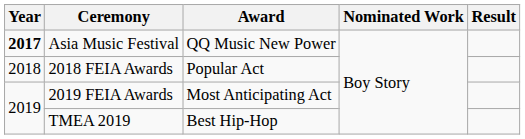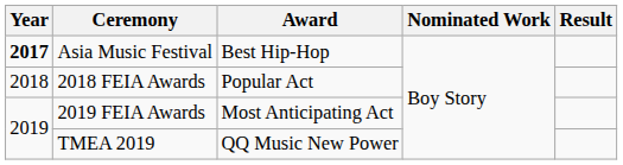 <table class="wikitable">
 <tr>
 <th>Year</th>
 <th>Ceremony</th>
 <th>Award</th>
 <th>Nominated Work</th>
 <th>Result</th>
 </tr>
 <tr>
 <td><strong>2017</strong></td>
 <td>Asia Music Festival</td>
-<td>QQ Music New Power</td>
+<td>Best Hip-Hop</td>
 <td rowspan="4">Boy Story</td>
 <td></td>
 </tr>
 <tr>
 <td>2018</td>
 <td>2018 FEIA Awards</td>
 <td>Popular Act</td>
 <td></td>
 </tr>
 <tr>
 <td rowspan="2">2019</td>
 <td>2019 FEIA Awards</td>
 <td>Most Anticipating Act</td>
 <td></td>
 </tr>
 <tr>
 <td>TMEA 2019</td>
-<td>Best Hip-Hop</td>
+<td>QQ Music New Power</td>
 <td></td>
 </tr>
 </table>
